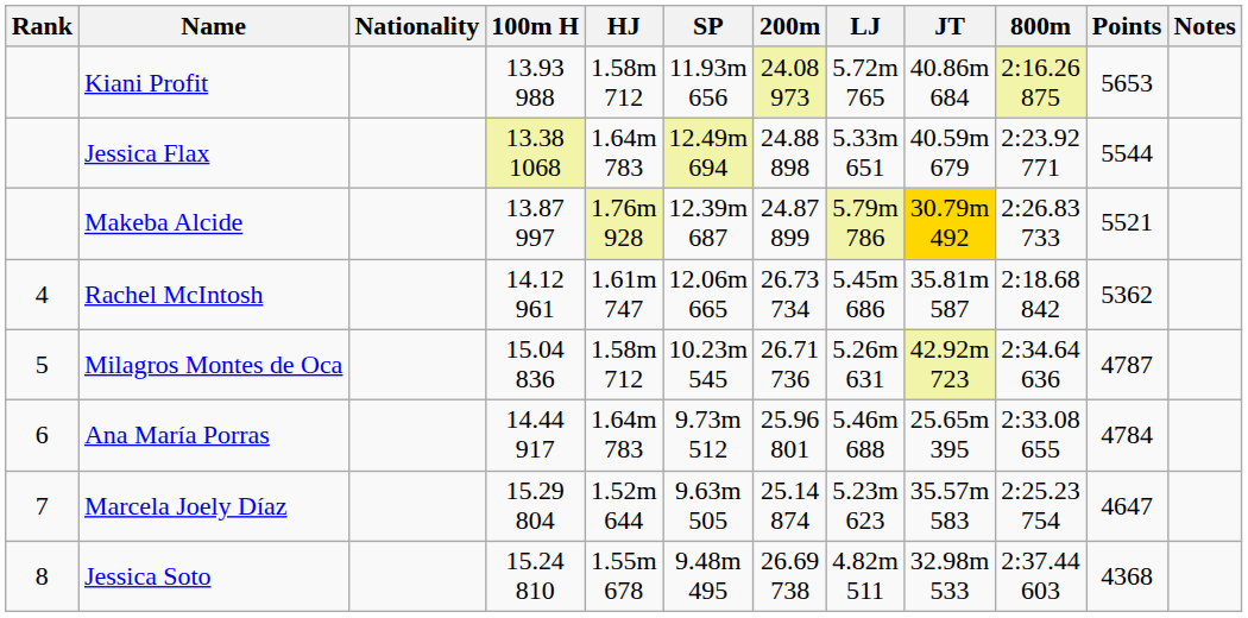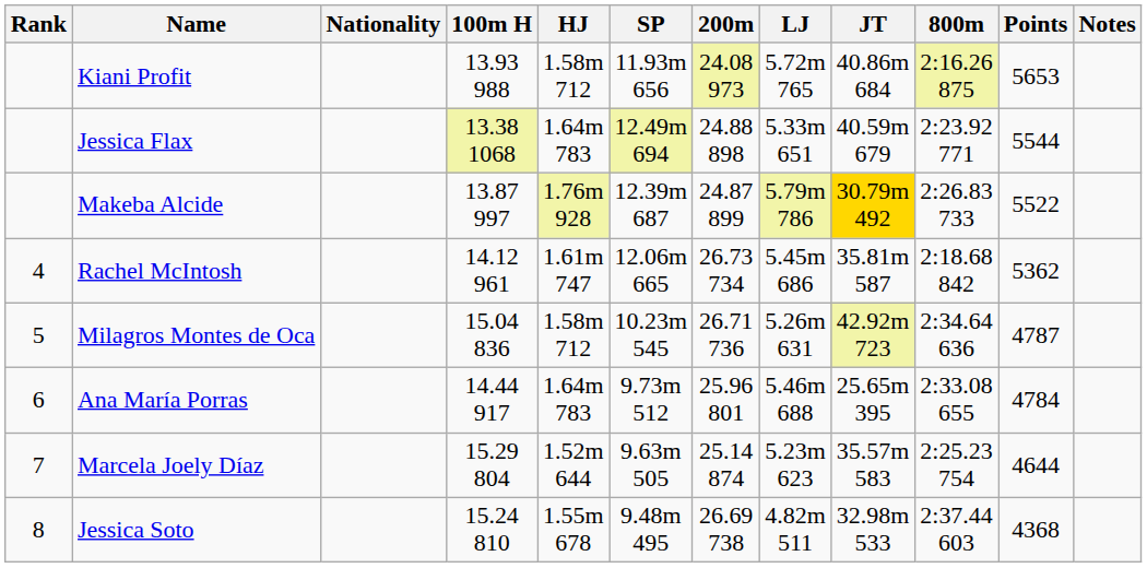 <table class="wikitable sortable" style="text-align:center">
 <tr>
 <th>Rank</th>
 <th>Name</th>
 <th>Nationality</th>
 <th>100m H</th>
 <th>HJ</th>
 <th>SP</th>
 <th>200m</th>
 <th>LJ</th>
 <th>JT</th>
 <th>800m</th>
 <th>Points</th>
 <th>Notes</th>
 </tr>
 <tr>
 <td></td>
 <td align=left><a href='#'>Kiani Profit</a></td>
 <td align=left></td>
 <td>13.93<br>988</td>
 <td>1.58m<br>712</td>
 <td>11.93m<br>656</td>
 <td bgcolor=#F2F5A9>24.08<br>973</td>
 <td>5.72m<br>765</td>
 <td>40.86m<br>684</td>
 <td bgcolor=#F2F5A9>2:16.26<br>875</td>
 <td>5653</td>
 <td></td>
 </tr>
 <tr>
 <td></td>
 <td align=left><a href='#'>Jessica Flax</a></td>
 <td align=left></td>
 <td bgcolor=#F2F5A9>13.38<br>1068</td>
 <td>1.64m<br>783</td>
 <td bgcolor=#F2F5A9>12.49m<br>694</td>
 <td>24.88<br>898</td>
 <td>5.33m<br>651</td>
 <td>40.59m<br>679</td>
 <td>2:23.92<br>771</td>
 <td>5544</td>
 <td></td>
 </tr>
 <tr>
 <td></td>
 <td align=left><a href='#'>Makeba Alcide</a></td>
 <td align=left></td>
 <td>13.87<br>997</td>
 <td bgcolor=#F2F5A9>1.76m<br>928</td>
 <td>12.39m<br>687</td>
 <td>24.87<br>899</td>
 <td bgcolor=#F2F5A9>5.79m<br>786</td>
 <td style="background: gold;">30.79m<br>492</td>
 <td>2:26.83<br>733</td>
-<td>5521</td>
+<td>5522</td>
 <td></td>
 </tr>
 <tr>
 <td>4</td>
 <td align=left><a href='#'>Rachel McIntosh</a></td>
 <td align=left></td>
 <td>14.12<br>961</td>
 <td>1.61m<br>747</td>
 <td>12.06m<br>665</td>
 <td>26.73<br>734</td>
 <td>5.45m<br>686</td>
 <td>35.81m<br>587</td>
 <td>2:18.68<br>842</td>
 <td>5362</td>
 <td></td>
 </tr>
 <tr>
 <td>5</td>
 <td align=left><a href='#'>Milagros Montes de Oca</a></td>
 <td align=left></td>
 <td>15.04<br>836</td>
 <td>1.58m<br>712</td>
 <td>10.23m<br>545</td>
 <td>26.71<br>736</td>
 <td>5.26m<br>631</td>
 <td bgcolor=#F2F5A9>42.92m<br>723</td>
 <td>2:34.64<br>636</td>
 <td>4787</td>
 <td></td>
 </tr>
 <tr>
 <td>6</td>
 <td align=left><a href='#'>Ana María Porras</a></td>
 <td align=left></td>
 <td>14.44<br>917</td>
 <td>1.64m<br>783</td>
 <td>9.73m<br>512</td>
 <td>25.96<br>801</td>
 <td>5.46m<br>688</td>
 <td>25.65m<br>395</td>
 <td>2:33.08<br>655</td>
 <td>4784</td>
 <td></td>
 </tr>
 <tr>
 <td>7</td>
 <td align=left><a href='#'>Marcela Joely Díaz</a></td>
 <td align=left></td>
 <td>15.29<br>804</td>
 <td>1.52m<br>644</td>
 <td>9.63m<br>505</td>
 <td>25.14<br>874</td>
 <td>5.23m<br>623</td>
 <td>35.57m<br>583</td>
 <td>2:25.23<br>754</td>
-<td>4647</td>
+<td>4644</td>
 <td></td>
 </tr>
 <tr>
 <td>8</td>
 <td align=left><a href='#'>Jessica Soto</a></td>
 <td align=left></td>
 <td>15.24<br>810</td>
 <td>1.55m<br>678</td>
 <td>9.48m<br>495</td>
 <td>26.69<br>738</td>
 <td>4.82m<br>511</td>
 <td>32.98m<br>533</td>
 <td>2:37.44<br>603</td>
 <td>4368</td>
 <td></td>
 </tr>
 </table>
